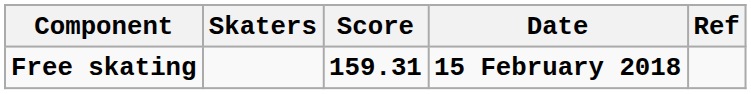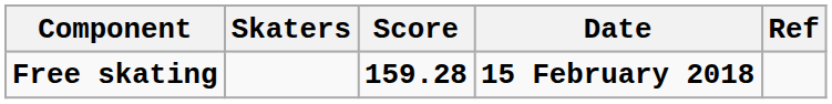 <table class=wikitable>
 <tr>
 <th>Component</th>
 <th>Skaters</th>
 <th>Score</th>
 <th>Date</th>
 <th>Ref</th>
 </tr>
 <tr>
 <td><strong>Free skating</strong></td>
 <td></td>
-<td align=center><strong>159.31</strong></td>
+<td align=center><strong>159.28</strong></td>
 <td><strong>15 February 2018</strong></td>
 <td align=center></td>
 </tr>
 </table>
